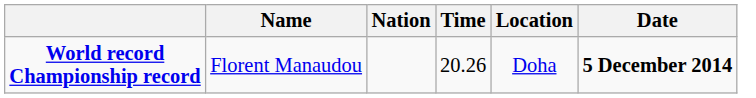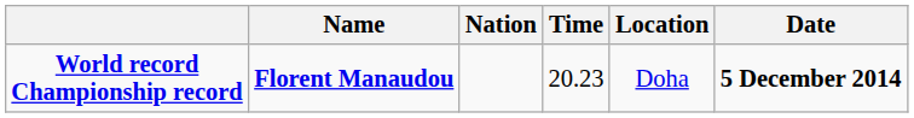 <table class=wikitable style=text-align:center>
 <tr>
 <th></th>
 <th>Name</th>
 <th>Nation</th>
 <th>Time</th>
 <th>Location</th>
 <th>Date</th>
 </tr>
 <tr>
 <td><strong><a href='#'>World record</a><br><a href='#'>Championship record</a></strong></td>
-<td align=left><a href='#'>Florent Manaudou</a></td>
+<td align=left><strong><a href='#'>Florent Manaudou</a></strong></td>
 <td align=left></td>
-<td align=left>20.26</td>
+<td align=left>20.23</td>
 <td><a href='#'>Doha</a></td>
 <td><strong>5 December 2014</strong></td>
 </tr>
 </table>
